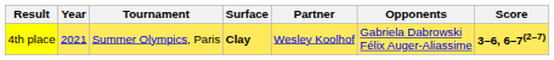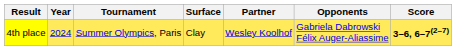 <table class="sortable wikitable">
 <tr>
 <th>Result</th>
 <th>Year</th>
 <th>Tournament</th>
 <th>Surface</th>
 <th>Partner</th>
 <th>Opponents</th>
 <th class=unsortable>Score</th>
 </tr>
 <tr bgcolor=ffea5c>
 <td bgcolor=yellow>4th place</td>
-<td><a href='#'>2021</a></td>
+<td><a href='#'>2024</a></td>
 <td><a href='#'>Summer Olympics</a>, Paris</td>
-<td><strong>Clay</strong></td>
+<td>Clay</td>
 <td> <a href='#'>Wesley Koolhof</a></td>
 <td> <a href='#'>Gabriela Dabrowski</a> <br>  <a href='#'>Félix Auger-Aliassime</a></td>
 <td><strong>3–6, 6–7<sup>(2–7)</sup></strong></td>
 </tr>
 </table>
